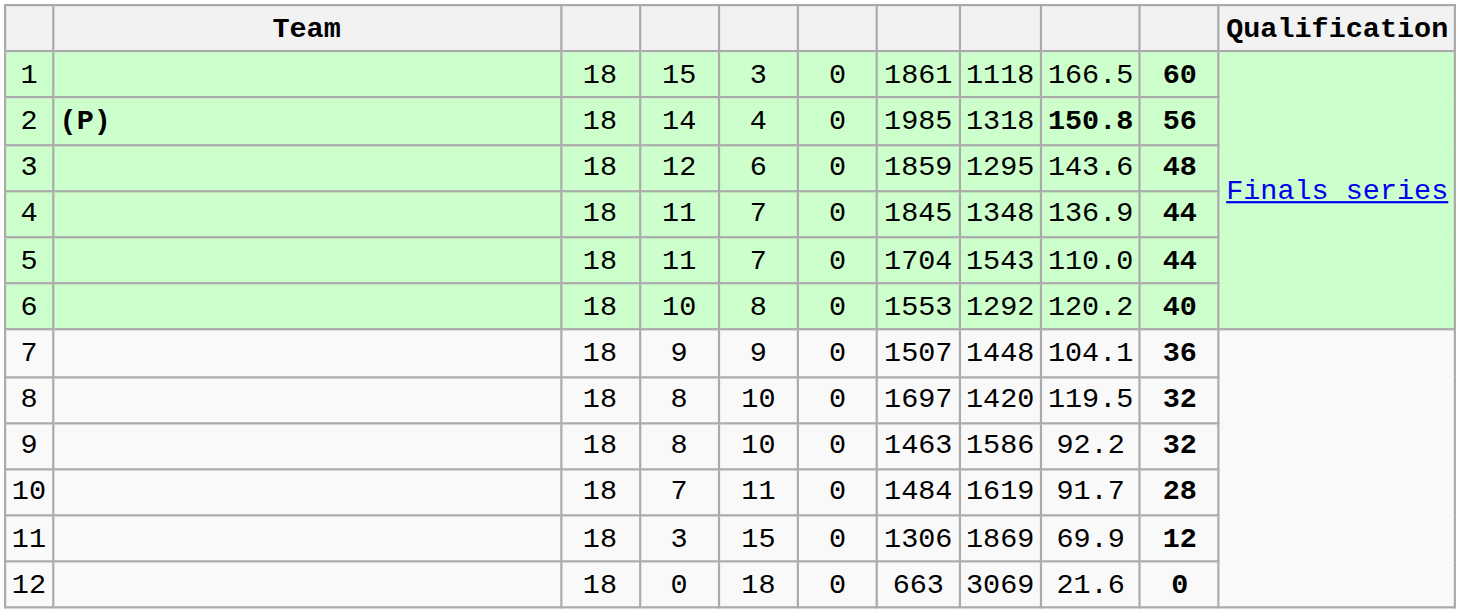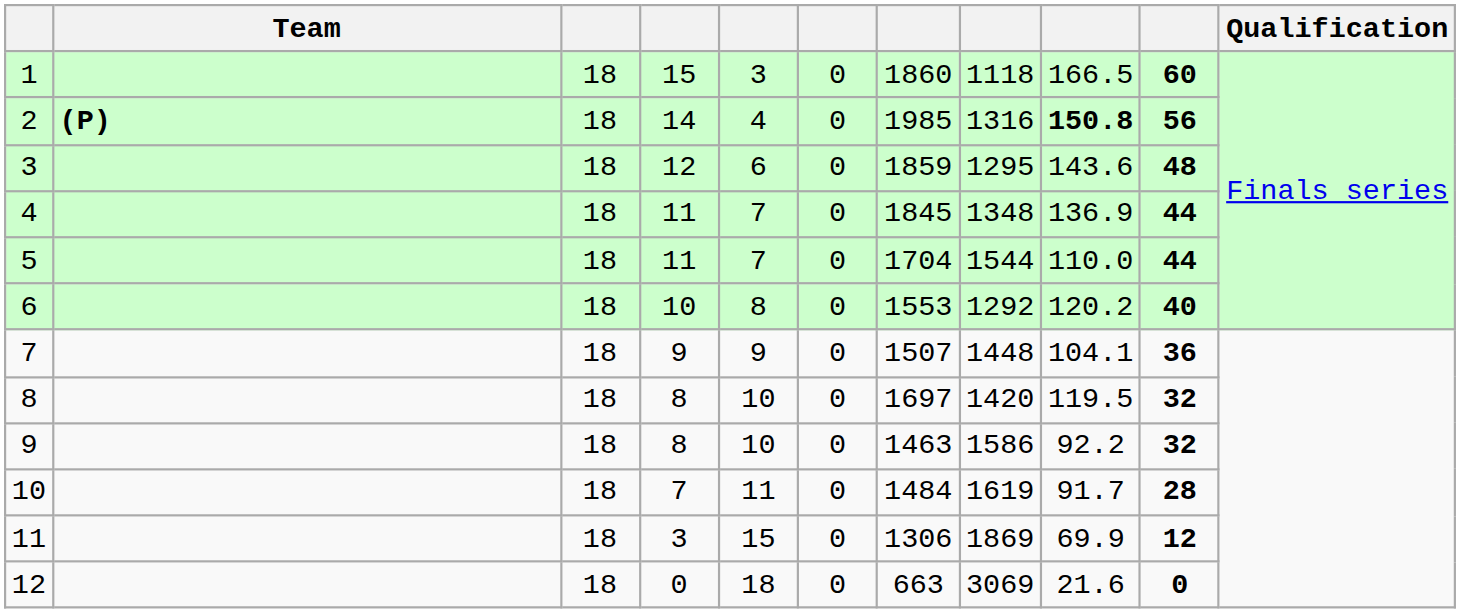 <table class="wikitable" style="text-align:center; margin-bottom:0">
 <tr>
 <th style="width:10px"></th>
 <th style="width:35%;">Team</th>
 <th style="width:30px;"></th>
 <th style="width:30px;"></th>
 <th style="width:30px;"></th>
 <th style="width:30px;"></th>
 <th style="width:30px;"></th>
 <th style="width:30px;"></th>
 <th style="width:30px;"></th>
 <th style="width:30px;"></th>
 <th>Qualification</th>
 </tr>
 <tr style="background:#ccffcc;">
 <td>1</td>
 <td style="text-align:left;"></td>
 <td>18</td>
 <td>15</td>
 <td>3</td>
 <td>0</td>
-<td>1861</td>
+<td>1860</td>
 <td>1118</td>
 <td>166.5</td>
 <td><strong>60</strong></td>
 <td rowspan=6><a href='#'>Finals series</a></td>
 </tr>
 <tr style="background:#ccffcc;">
 <td>2</td>
 <td style="text-align:left;"> <strong>(P)</strong></td>
 <td>18</td>
 <td>14</td>
 <td>4</td>
 <td>0</td>
 <td>1985</td>
-<td>1318</td>
+<td>1316</td>
 <td><strong>150.8</strong></td>
 <td><strong>56</strong></td>
 </tr>
 <tr style="background:#ccffcc;">
 <td>3</td>
 <td style="text-align:left;"></td>
 <td>18</td>
 <td>12</td>
 <td>6</td>
 <td>0</td>
 <td>1859</td>
 <td>1295</td>
 <td>143.6</td>
 <td><strong>48</strong></td>
 </tr>
 <tr style="background:#ccffcc;">
 <td>4</td>
 <td style="text-align:left;"></td>
 <td>18</td>
 <td>11</td>
 <td>7</td>
 <td>0</td>
 <td>1845</td>
 <td>1348</td>
 <td>136.9</td>
 <td><strong>44</strong></td>
 </tr>
 <tr style="background:#ccffcc;">
 <td>5</td>
 <td style="text-align:left;"></td>
 <td>18</td>
 <td>11</td>
 <td>7</td>
 <td>0</td>
 <td>1704</td>
-<td>1543</td>
+<td>1544</td>
 <td>110.0</td>
 <td><strong>44</strong></td>
 </tr>
 <tr style="background:#ccffcc;">
 <td>6</td>
 <td style="text-align:left;"></td>
 <td>18</td>
 <td>10</td>
 <td>8</td>
 <td>0</td>
 <td>1553</td>
 <td>1292</td>
 <td>120.2</td>
 <td><strong>40</strong></td>
 </tr>
 <tr>
 <td>7</td>
 <td style="text-align:left;"></td>
 <td>18</td>
 <td>9</td>
 <td>9</td>
 <td>0</td>
 <td>1507</td>
 <td>1448</td>
 <td>104.1</td>
 <td><strong>36</strong></td>
 </tr>
 <tr>
 <td>8</td>
 <td style="text-align:left;"></td>
 <td>18</td>
 <td>8</td>
 <td>10</td>
 <td>0</td>
 <td>1697</td>
 <td>1420</td>
 <td>119.5</td>
 <td><strong>32</strong></td>
 </tr>
 <tr>
 <td>9</td>
 <td style="text-align:left;"></td>
 <td>18</td>
 <td>8</td>
 <td>10</td>
 <td>0</td>
 <td>1463</td>
 <td>1586</td>
 <td>92.2</td>
 <td><strong>32</strong></td>
 </tr>
 <tr>
 <td>10</td>
 <td style="text-align:left;"></td>
 <td>18</td>
 <td>7</td>
 <td>11</td>
 <td>0</td>
 <td>1484</td>
 <td>1619</td>
 <td>91.7</td>
 <td><strong>28</strong></td>
 </tr>
 <tr>
 <td>11</td>
 <td style="text-align:left;"></td>
 <td>18</td>
 <td>3</td>
 <td>15</td>
 <td>0</td>
 <td>1306</td>
 <td>1869</td>
 <td>69.9</td>
 <td><strong>12</strong></td>
 </tr>
 <tr>
 <td>12</td>
 <td style="text-align:left;"></td>
 <td>18</td>
 <td>0</td>
 <td>18</td>
 <td>0</td>
 <td>663</td>
 <td>3069</td>
 <td>21.6</td>
 <td><strong>0</strong></td>
 </tr>
 </table>
